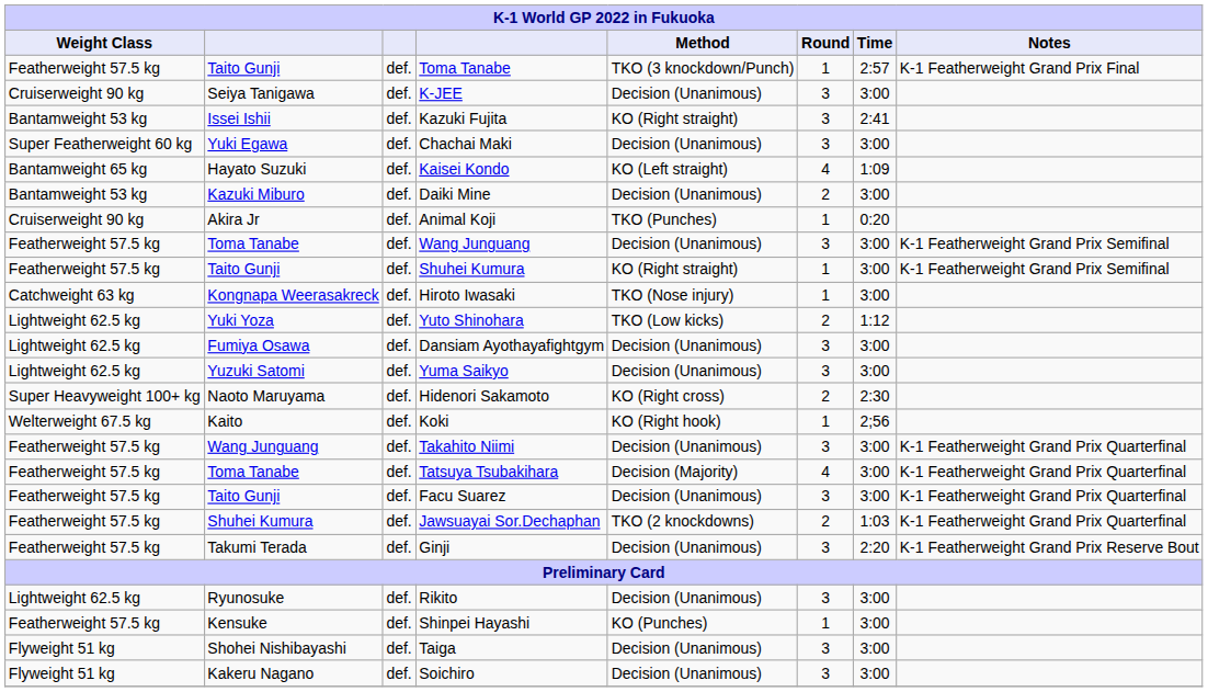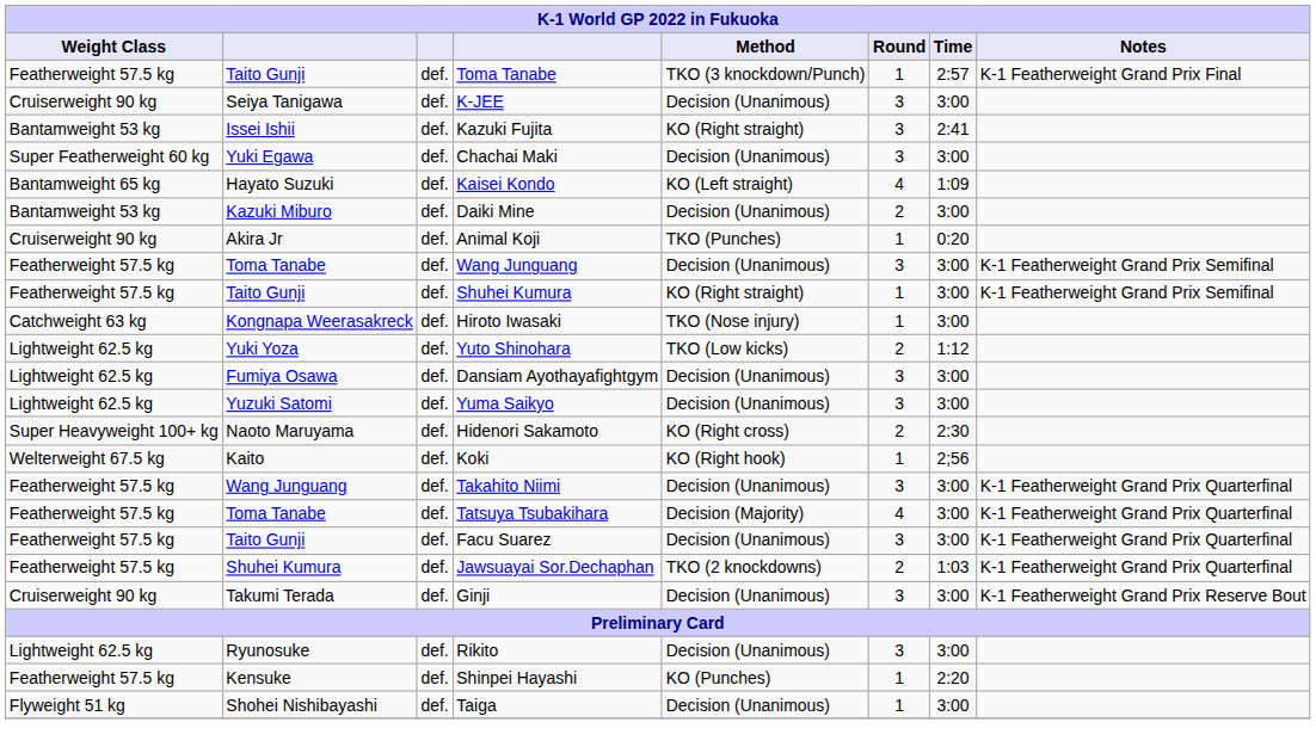 <table class="wikitable" style="font-size: 80%;">
 <tr>
 <th colspan="8" style="background-color: #ccf; color: #000080; text-align: center;"><strong>K-1 World GP 2022 in Fukuoka</strong></th>
 </tr>
 <tr>
 <th colspan="1" style="background-color: #E6E8FA; color: #000000; text-align: center;">Weight Class</th>
 <th colspan="1" style="background-color: #E6E8FA; color: #000000; text-align: center;"></th>
 <th colspan="1" style="background-color: #E6E8FA; color: #000000; text-align: center;"></th>
 <th colspan="1" style="background-color: #E6E8FA; color: #000000; text-align: center;"></th>
 <th colspan="1" style="background-color: #E6E8FA; color: #000000; text-align: center;">Method</th>
 <th colspan="1" style="background-color: #E6E8FA; color: #000000; text-align: center;">Round</th>
 <th colspan="1" style="background-color: #E6E8FA; color: #000000; text-align: center;">Time</th>
 <th colspan="1" style="background-color: #E6E8FA; color: #000000; text-align: center;">Notes</th>
 </tr>
 <tr>
 <td>Featherweight 57.5 kg</td>
 <td> <a href='#'>Taito Gunji</a></td>
 <td align=center>def.</td>
 <td> <a href='#'>Toma Tanabe</a></td>
 <td>TKO (3 knockdown/Punch)</td>
 <td align=center>1</td>
 <td align=center>2:57</td>
 <td>K-1 Featherweight Grand Prix Final</td>
 </tr>
 <tr>
 <td>Cruiserweight 90 kg</td>
 <td> Seiya Tanigawa</td>
 <td align=center>def.</td>
 <td> <a href='#'>K-JEE</a></td>
 <td>Decision (Unanimous)</td>
 <td align=center>3</td>
 <td align=center>3:00</td>
 <td></td>
 </tr>
 <tr>
 <td>Bantamweight 53 kg</td>
 <td> <a href='#'>Issei Ishii</a></td>
 <td align=center>def.</td>
 <td> Kazuki Fujita</td>
 <td>KO (Right straight)</td>
 <td align=center>3</td>
 <td align=center>2:41</td>
 <td></td>
 </tr>
 <tr>
 <td>Super Featherweight 60 kg</td>
 <td> <a href='#'>Yuki Egawa</a></td>
 <td align=center>def.</td>
 <td> Chachai Maki</td>
 <td>Decision (Unanimous)</td>
 <td align=center>3</td>
 <td align=center>3:00</td>
 <td></td>
 </tr>
 <tr>
 <td>Bantamweight 65 kg</td>
 <td> Hayato Suzuki</td>
 <td align=center>def.</td>
 <td> <a href='#'>Kaisei Kondo</a></td>
 <td>KO (Left straight)</td>
 <td align=center>4</td>
 <td align=center>1:09</td>
 <td></td>
 </tr>
 <tr>
 <td>Bantamweight 53 kg</td>
 <td> <a href='#'>Kazuki Miburo</a></td>
 <td align=center>def.</td>
 <td> Daiki Mine</td>
 <td>Decision (Unanimous)</td>
 <td align=center>2</td>
 <td align=center>3:00</td>
 <td></td>
 </tr>
 <tr>
 <td>Cruiserweight 90 kg</td>
 <td> Akira Jr</td>
 <td align=center>def.</td>
 <td> Animal Koji</td>
 <td>TKO (Punches)</td>
 <td align=center>1</td>
 <td align=center>0:20</td>
 <td></td>
 </tr>
 <tr>
 <td>Featherweight 57.5 kg</td>
 <td> <a href='#'>Toma Tanabe</a></td>
 <td align=center>def.</td>
 <td> <a href='#'>Wang Junguang</a></td>
 <td>Decision (Unanimous)</td>
 <td align=center>3</td>
 <td align=center>3:00</td>
 <td>K-1 Featherweight Grand Prix Semifinal</td>
 </tr>
 <tr>
 <td>Featherweight 57.5 kg</td>
 <td> <a href='#'>Taito Gunji</a></td>
 <td align=center>def.</td>
 <td> <a href='#'>Shuhei Kumura</a></td>
 <td>KO (Right straight)</td>
 <td align=center>1</td>
 <td align=center>3:00</td>
 <td>K-1 Featherweight Grand Prix Semifinal</td>
 </tr>
 <tr>
 <td>Catchweight 63 kg</td>
 <td> <a href='#'>Kongnapa Weerasakreck</a></td>
 <td align=center>def.</td>
 <td> Hiroto Iwasaki</td>
 <td>TKO (Nose injury)</td>
 <td align=center>1</td>
 <td align=center>3:00</td>
 <td></td>
 </tr>
 <tr>
 <td>Lightweight 62.5 kg</td>
 <td> <a href='#'>Yuki Yoza</a></td>
 <td align=center>def.</td>
 <td> <a href='#'>Yuto Shinohara</a></td>
 <td>TKO (Low kicks)</td>
 <td align=center>2</td>
 <td align=center>1:12</td>
 <td></td>
 </tr>
 <tr>
 <td>Lightweight 62.5 kg</td>
 <td> <a href='#'>Fumiya Osawa</a></td>
 <td align=center>def.</td>
 <td> Dansiam Ayothayafightgym</td>
 <td>Decision (Unanimous)</td>
 <td align=center>3</td>
 <td align=center>3:00</td>
 <td></td>
 </tr>
 <tr>
 <td>Lightweight 62.5 kg</td>
 <td> <a href='#'>Yuzuki Satomi</a></td>
 <td align=center>def.</td>
 <td> <a href='#'>Yuma Saikyo</a></td>
 <td>Decision (Unanimous)</td>
 <td align=center>3</td>
 <td align=center>3:00</td>
 <td></td>
 </tr>
 <tr>
 <td>Super Heavyweight 100+ kg</td>
 <td> Naoto Maruyama</td>
 <td align=center>def.</td>
 <td> Hidenori Sakamoto</td>
 <td>KO (Right cross)</td>
 <td align=center>2</td>
 <td align=center>2:30</td>
 <td></td>
 </tr>
 <tr>
 <td>Welterweight 67.5 kg</td>
 <td> Kaito</td>
 <td align=center>def.</td>
 <td> Koki</td>
 <td>KO (Right hook)</td>
 <td align=center>1</td>
 <td align=center>2;56</td>
 <td></td>
 </tr>
 <tr>
 <td>Featherweight 57.5 kg</td>
 <td> <a href='#'>Wang Junguang</a></td>
 <td align=center>def.</td>
 <td> <a href='#'>Takahito Niimi</a></td>
 <td>Decision (Unanimous)</td>
 <td align=center>3</td>
 <td align=center>3:00</td>
 <td>K-1 Featherweight Grand Prix Quarterfinal</td>
 </tr>
 <tr>
 <td>Featherweight 57.5 kg</td>
 <td> <a href='#'>Toma Tanabe</a></td>
 <td align=center>def.</td>
 <td> <a href='#'>Tatsuya Tsubakihara</a></td>
 <td>Decision (Majority)</td>
 <td align=center>4</td>
 <td align=center>3:00</td>
 <td>K-1 Featherweight Grand Prix Quarterfinal</td>
 </tr>
 <tr>
 <td>Featherweight 57.5 kg</td>
 <td> <a href='#'>Taito Gunji</a></td>
 <td align=center>def.</td>
 <td> Facu Suarez</td>
 <td>Decision (Unanimous)</td>
 <td align=center>3</td>
 <td align=center>3:00</td>
 <td>K-1 Featherweight Grand Prix Quarterfinal</td>
 </tr>
 <tr>
 <td>Featherweight 57.5 kg</td>
 <td> <a href='#'>Shuhei Kumura</a></td>
 <td align=center>def.</td>
 <td> <a href='#'>Jawsuayai Sor.Dechaphan</a></td>
 <td>TKO (2 knockdowns)</td>
 <td align=center>2</td>
 <td align=center>1:03</td>
 <td>K-1 Featherweight Grand Prix Quarterfinal</td>
 </tr>
 <tr>
-<td>Featherweight 57.5 kg</td>
+<td>Cruiserweight 90 kg</td>
 <td> Takumi Terada</td>
 <td align=center>def.</td>
 <td> Ginji</td>
 <td>Decision (Unanimous)</td>
 <td align=center>3</td>
-<td align=center>2:20</td>
+<td align=center>3:00</td>
 <td>K-1 Featherweight Grand Prix Reserve Bout</td>
 </tr>
 <tr>
 <th colspan="8" style="background-color: #ccf; color: #000080; text-align: center;"><strong>Preliminary Card</strong></th>
 </tr>
 <tr>
 <td>Lightweight 62.5 kg</td>
 <td> Ryunosuke</td>
 <td align=center>def.</td>
 <td> Rikito</td>
 <td>Decision (Unanimous)</td>
 <td align=center>3</td>
 <td align=center>3:00</td>
 </tr>
 <tr>
 <td>Featherweight 57.5 kg</td>
 <td> Kensuke</td>
 <td align=center>def.</td>
 <td> Shinpei Hayashi</td>
 <td>KO (Punches)</td>
 <td align=center>1</td>
-<td align=center>3:00</td>
+<td align=center>2:20</td>
 <td></td>
 </tr>
 <tr>
 <td>Flyweight 51 kg</td>
 <td> Shohei Nishibayashi</td>
 <td align=center>def.</td>
 <td> Taiga</td>
 <td>Decision (Unanimous)</td>
-<td align=center>3</td>
-<td align=center>3:00</td>
-<td></td>
-</tr>
-<tr>
-<td>Flyweight 51 kg</td>
-<td> Kakeru Nagano</td>
-<td align=center>def.</td>
-<td> Soichiro</td>
-<td>Decision (Unanimous)</td>
-<td align=center>3</td>
+<td align=center>1</td>
 <td align=center>3:00</td>
 <td></td>
 </tr>
 <tr>
 </tr>
 </table>
